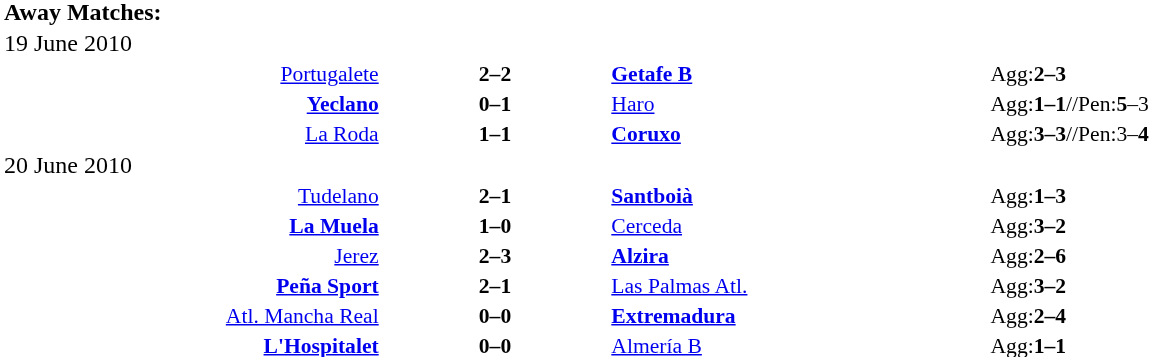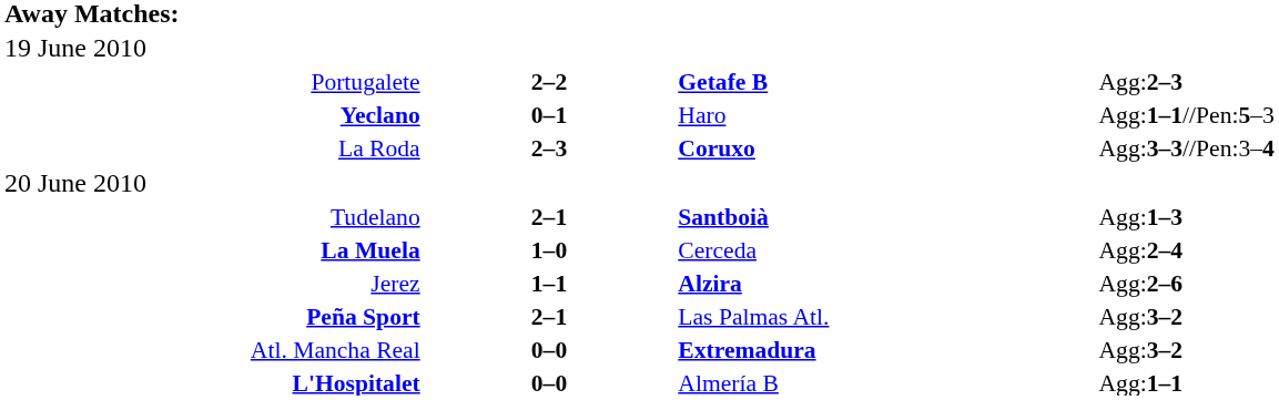 <table width=100% cellspacing=1>
 <tr>
 <th width=20%></th>
 <th width=12%></th>
 <th width=20%></th>
 <th></th>
 </tr>
 <tr>
 <td><strong>Away Matches:</strong></td>
 </tr>
 <tr>
 <td>19 June 2010</td>
 </tr>
 <tr style=font-size:90%>
 <td align=right><a href='#'>Portugalete</a></td>
 <td align=center><strong>2–2</strong></td>
 <td><strong><a href='#'>Getafe B</a></strong></td>
 <td>Agg:<strong>2–3</strong></td>
 </tr>
 <tr style=font-size:90%>
 <td align=right><strong><a href='#'>Yeclano</a></strong></td>
 <td align=center><strong>0–1</strong></td>
 <td><a href='#'>Haro</a></td>
 <td>Agg:<strong>1–1</strong>//Pen:<strong>5</strong>–3</td>
 </tr>
 <tr style=font-size:90%>
 <td align=right><a href='#'>La Roda</a></td>
-<td align=center><strong>1–1</strong></td>
+<td align=center><strong>2–3</strong></td>
 <td><strong><a href='#'>Coruxo</a></strong></td>
 <td>Agg:<strong>3–3</strong>//Pen:3–<strong>4</strong></td>
 </tr>
 <tr>
 <td>20 June 2010</td>
 </tr>
 <tr style=font-size:90%>
 <td align=right><a href='#'>Tudelano</a></td>
 <td align=center><strong>2–1</strong></td>
 <td><strong><a href='#'>Santboià</a></strong></td>
 <td>Agg:<strong>1–3</strong></td>
 </tr>
 <tr style=font-size:90%>
 <td align=right><strong><a href='#'>La Muela</a></strong></td>
 <td align=center><strong>1–0</strong></td>
 <td><a href='#'>Cerceda</a></td>
-<td>Agg:<strong>3–2</strong></td>
+<td>Agg:<strong>2–4</strong></td>
 </tr>
 <tr style=font-size:90%>
 <td align=right><a href='#'>Jerez</a></td>
-<td align=center><strong>2–3</strong></td>
+<td align=center><strong>1–1</strong></td>
 <td><strong><a href='#'>Alzira</a></strong></td>
 <td>Agg:<strong>2–6</strong></td>
 </tr>
 <tr style=font-size:90%>
 <td align=right><strong><a href='#'>Peña Sport</a></strong></td>
 <td align=center><strong>2–1</strong></td>
 <td><a href='#'>Las Palmas Atl.</a></td>
 <td>Agg:<strong>3–2</strong></td>
 </tr>
 <tr style=font-size:90%>
 <td align=right><a href='#'>Atl. Mancha Real</a></td>
 <td align=center><strong>0–0</strong></td>
 <td><strong><a href='#'>Extremadura</a></strong></td>
-<td>Agg:<strong>2–4</strong></td>
+<td>Agg:<strong>3–2</strong></td>
 </tr>
 <tr style=font-size:90%>
 <td align=right><strong><a href='#'>L'Hospitalet</a></strong></td>
 <td align=center><strong>0–0</strong></td>
 <td><a href='#'>Almería B</a></td>
 <td>Agg:<strong>1–1</strong></td>
 </tr>
 </table>
